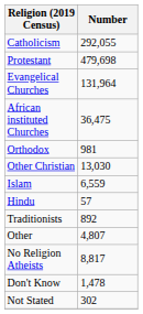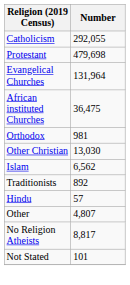 <table class="wikitable">
 <tr>
 <th style="width:100px;">Religion (2019 Census)</th>
 <th style="width:80px;">Number</th>
 </tr>
 <tr>
 <td><a href='#'>Catholicism</a></td>
 <td>292,055</td>
 </tr>
 <tr>
 <td><a href='#'>Protestant</a></td>
 <td>479,698</td>
 </tr>
 <tr>
 <td><a href='#'>Evangelical Churches</a></td>
 <td>131,964</td>
 </tr>
 <tr>
 <td><a href='#'>African instituted Churches</a></td>
 <td>36,475</td>
 </tr>
 <tr>
 <td><a href='#'>Orthodox</a></td>
 <td>981</td>
 </tr>
 <tr>
 <td><a href='#'>Other Christian</a></td>
 <td>13,030</td>
 </tr>
 <tr>
 <td><a href='#'>Islam</a></td>
-<td>6,559</td>
+<td>6,562</td>
+</tr>
+<tr>
+<td>Traditionists</td>
+<td>892</td>
 </tr>
 <tr>
 <td><a href='#'>Hindu</a></td>
 <td>57</td>
-</tr>
-<tr>
-<td>Traditionists</td>
-<td>892</td>
 </tr>
 <tr>
 <td>Other</td>
 <td>4,807</td>
 </tr>
 <tr>
 <td>No Religion <a href='#'>Atheists</a></td>
 <td>8,817</td>
 </tr>
 <tr>
-<td>Don't Know</td>
-<td>1,478</td>
-</tr>
-<tr>
 <td>Not Stated</td>
-<td>302</td>
+<td>101</td>
 </tr>
 <tr>
 </tr>
 </table>
